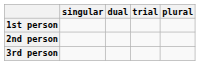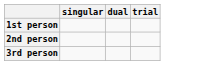 <table class="wikitable">
 <tr>
 <th></th>
 <th>singular</th>
 <th>dual</th>
 <th>trial</th>
-<th>plural</th>
 </tr>
 <tr>
 <th>1st person</th>
-<td></td>
 <td></td>
 <td></td>
 <td></td>
 </tr>
 <tr>
 <th>2nd person</th>
 <td></td>
 <td></td>
 <td></td>
-<td></td>
 </tr>
 <tr>
 <th>3rd person</th>
 <td></td>
 <td></td>
 <td></td>
-<td></td>
 </tr>
 </table>
